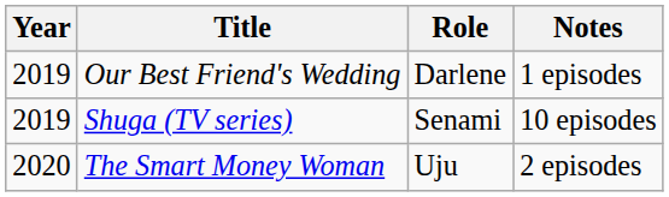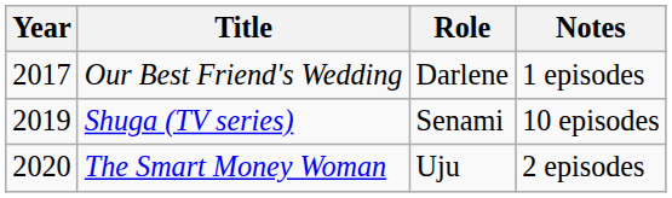 <table class="wikitable">
 <tr>
 <th>Year</th>
 <th>Title</th>
 <th>Role</th>
 <th>Notes</th>
 </tr>
 <tr>
-<td>2019</td>
+<td>2017</td>
 <td><em>Our Best Friend's Wedding</em></td>
 <td>Darlene</td>
 <td>1 episodes</td>
 </tr>
 <tr>
 <td>2019</td>
 <td><em><a href='#'>Shuga (TV series)</a></em></td>
 <td>Senami</td>
 <td>10 episodes</td>
 </tr>
 <tr>
 <td>2020</td>
 <td><em><a href='#'>The Smart Money Woman</a></em></td>
 <td>Uju</td>
 <td>2 episodes</td>
 </tr>
 </table>
